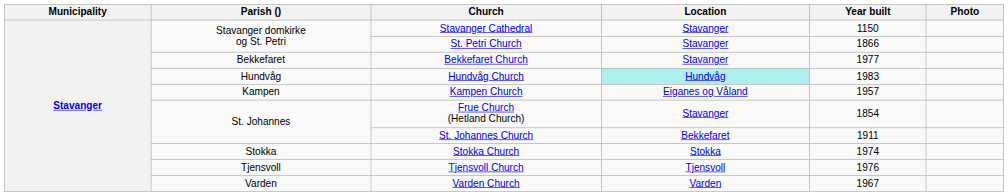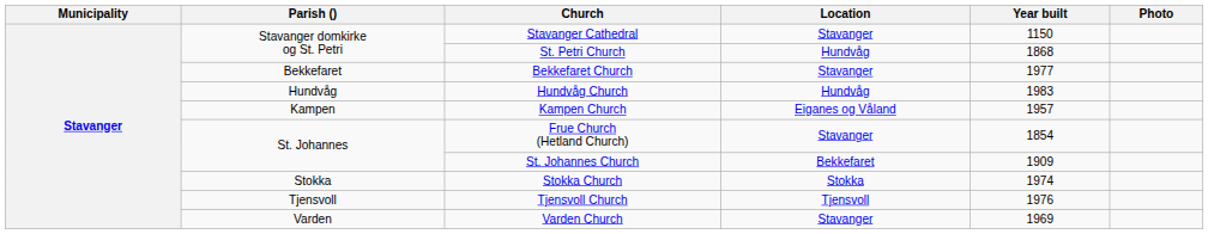 <table class="wikitable" style="text-align: center; width: 80%;">
 <tr>
 <th>Municipality</th>
 <th>Parish ()</th>
 <th>Church</th>
 <th>Location</th>
 <th>Year built</th>
 <th>Photo</th>
 </tr>
 <tr>
 <th rowspan="10"><a href='#'>Stavanger</a></th>
 <td rowspan="2">Stavanger domkirke<br>og St. Petri</td>
 <td><a href='#'>Stavanger Cathedral</a></td>
 <td><a href='#'>Stavanger</a></td>
 <td>1150</td>
 <td></td>
 </tr>
 <tr>
 <td><a href='#'>St. Petri Church</a></td>
-<td><a href='#'>Stavanger</a></td>
-<td>1866</td>
+<td><a href='#'>Hundvåg</a></td>
+<td>1868</td>
 <td></td>
 </tr>
 <tr>
 <td rowspan="1">Bekkefaret</td>
 <td><a href='#'>Bekkefaret Church</a></td>
 <td><a href='#'>Stavanger</a></td>
 <td>1977</td>
 <td></td>
 </tr>
 <tr>
 <td rowspan="1">Hundvåg</td>
 <td><a href='#'>Hundvåg Church</a></td>
-<td style="background: paleturquoise;"><a href='#'>Hundvåg</a></td>
+<td><a href='#'>Hundvåg</a></td>
 <td>1983</td>
 <td></td>
 </tr>
 <tr>
 <td rowspan="1">Kampen</td>
 <td><a href='#'>Kampen Church</a></td>
 <td><a href='#'>Eiganes og Våland</a></td>
 <td>1957</td>
 <td></td>
 </tr>
 <tr>
 <td rowspan="2">St. Johannes</td>
 <td><a href='#'>Frue Church</a><br>(Hetland Church)</td>
 <td><a href='#'>Stavanger</a></td>
 <td>1854</td>
 <td></td>
 </tr>
 <tr>
 <td><a href='#'>St. Johannes Church</a></td>
 <td><a href='#'>Bekkefaret</a></td>
-<td>1911</td>
+<td>1909</td>
 <td></td>
 </tr>
 <tr>
 <td rowspan="1">Stokka</td>
 <td><a href='#'>Stokka Church</a></td>
 <td><a href='#'>Stokka</a></td>
 <td>1974</td>
 <td></td>
 </tr>
 <tr>
 <td rowspan="1">Tjensvoll</td>
 <td><a href='#'>Tjensvoll Church</a></td>
 <td><a href='#'>Tjensvoll</a></td>
 <td>1976</td>
 <td></td>
 </tr>
 <tr>
 <td rowspan="1">Varden</td>
 <td><a href='#'>Varden Church</a></td>
-<td><a href='#'>Varden</a></td>
-<td>1967</td>
+<td><a href='#'>Stavanger</a></td>
+<td>1969</td>
 <td></td>
 </tr>
 </table>
